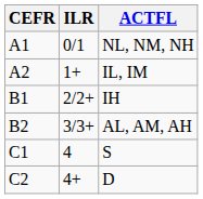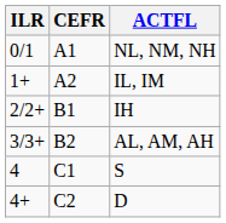 <table class="wikitable">
 <tr>
+<th>ILR</th>
 <th>CEFR</th>
-<th>ILR</th>
 <th><a href='#'>ACTFL</a></th>
 </tr>
 <tr>
+<td>0/1</td>
 <td>A1</td>
-<td>0/1</td>
 <td>NL, NM, NH</td>
 </tr>
 <tr>
+<td>1+</td>
 <td>A2</td>
-<td>1+</td>
 <td>IL, IM</td>
 </tr>
 <tr>
+<td>2/2+</td>
 <td>B1</td>
-<td>2/2+</td>
 <td>IH</td>
 </tr>
 <tr>
+<td>3/3+</td>
 <td>B2</td>
-<td>3/3+</td>
 <td>AL, AM, AH</td>
 </tr>
 <tr>
+<td>4</td>
 <td>C1</td>
-<td>4</td>
 <td>S</td>
 </tr>
 <tr>
+<td>4+</td>
 <td>C2</td>
-<td>4+</td>
 <td>D</td>
 </tr>
 </table>
